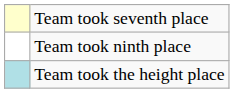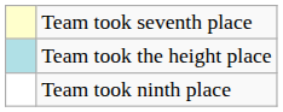 <table class="wikitable">
 <tr>
 <td style="background:#ffffcc;">    </td>
 <td>Team took seventh place</td>
 </tr>
 <tr>
+<td style="background:#B0E0E6;">    </td>
+<td>Team took the height place</td>
+</tr>
+<tr>
 <td style="background:#ffffff;">    </td>
 <td>Team took ninth place</td>
 </tr>
-<tr>
-<td style="background:#B0E0E6;">    </td>
-<td>Team took the height place</td>
-</tr>
 </table>
